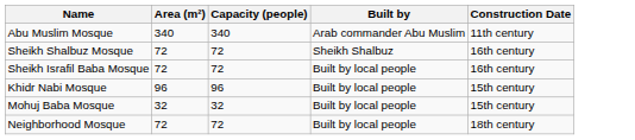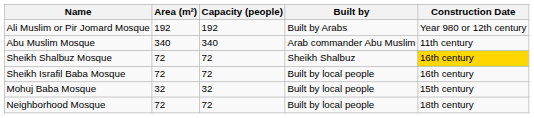 <table class="wikitable">
 <tr>
 <th>Name</th>
 <th>Area (m²)</th>
 <th>Capacity (people)</th>
 <th>Built by</th>
 <th>Construction Date</th>
+</tr>
+<tr>
+<td>Ali Muslim or Pir Jomard Mosque</td>
+<td>192</td>
+<td>192</td>
+<td>Built by Arabs</td>
+<td>Year 980 or 12th century</td>
 </tr>
 <tr>
 <td>Abu Muslim Mosque</td>
 <td>340</td>
 <td>340</td>
 <td>Arab commander Abu Muslim</td>
 <td>11th century</td>
 </tr>
 <tr>
 <td>Sheikh Shalbuz Mosque</td>
 <td>72</td>
 <td>72</td>
 <td>Sheikh Shalbuz</td>
-<td>16th century</td>
+<td style="background: gold;">16th century</td>
 </tr>
 <tr>
 <td>Sheikh Israfil Baba Mosque</td>
 <td>72</td>
 <td>72</td>
 <td>Built by local people</td>
 <td>16th century</td>
-</tr>
-<tr>
-<td>Khidr Nabi Mosque</td>
-<td>96</td>
-<td>96</td>
-<td>Built by local people</td>
-<td>15th century</td>
 </tr>
 <tr>
 <td>Mohuj Baba Mosque</td>
 <td>32</td>
 <td>32</td>
 <td>Built by local people</td>
 <td>15th century</td>
 </tr>
 <tr>
 <td>Neighborhood Mosque</td>
 <td>72</td>
 <td>72</td>
 <td>Built by local people</td>
 <td>18th century</td>
 </tr>
 </table>
